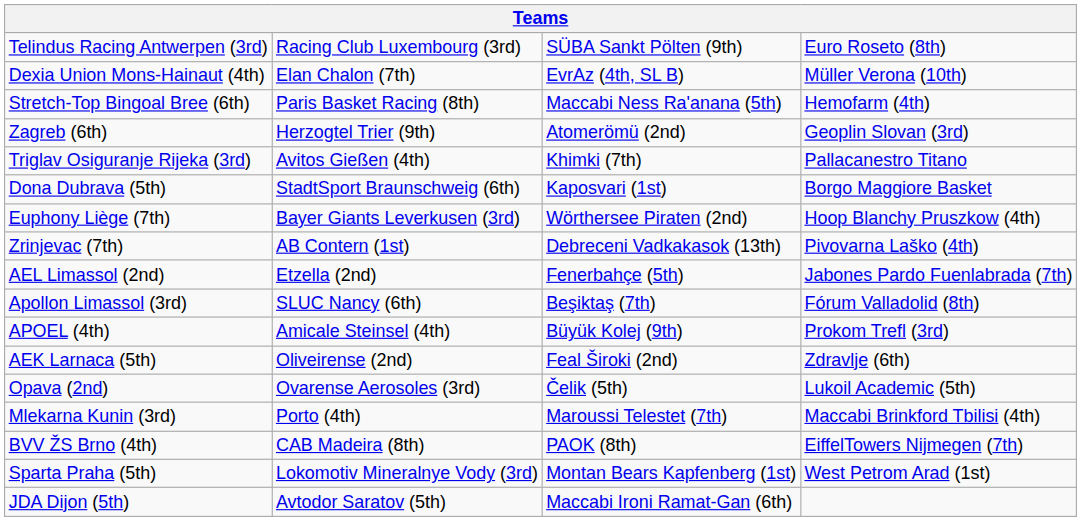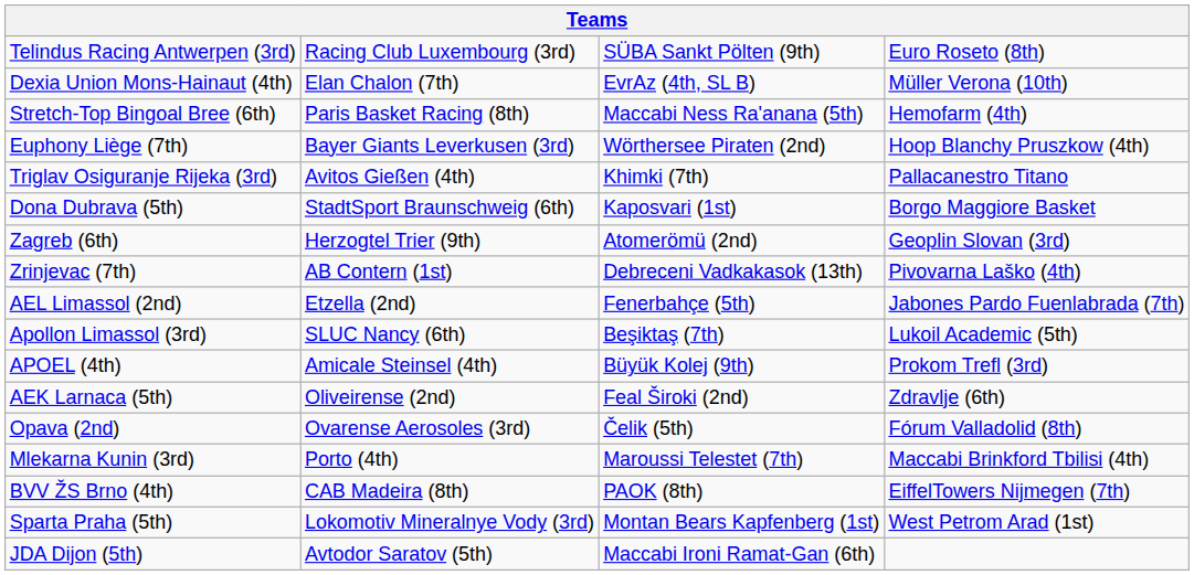 <table class="wikitable" style="white-space: nowrap;">
 <tr>
 <th colspan=4><a href='#'>Teams</a></th>
 </tr>
 <tr>
 <td width=210> <a href='#'>Telindus Racing Antwerpen</a> (<a href='#'>3rd</a>)</td>
 <td width=210> <a href='#'>Racing Club Luxembourg</a> (3rd)</td>
 <td width=210> <a href='#'>SÜBA Sankt Pölten</a> (9th)</td>
 <td width=210> <a href='#'>Euro Roseto</a> (<a href='#'>8th</a>)</td>
 </tr>
 <tr>
 <td width=210> <a href='#'>Dexia Union Mons-Hainaut</a> (4th)</td>
 <td width=210> <a href='#'>Elan Chalon</a> (7th)</td>
 <td width=210> <a href='#'>EvrAz</a> (<a href='#'>4th, SL B</a>)</td>
 <td width=210> <a href='#'>Müller Verona</a> (<a href='#'>10th</a>)</td>
 </tr>
 <tr>
 <td width=210> <a href='#'>Stretch-Top Bingoal Bree</a> (6th)</td>
 <td width=210> <a href='#'>Paris Basket Racing</a> (8th)</td>
 <td width=210> <a href='#'>Maccabi Ness Ra'anana</a> (<a href='#'>5th</a>)</td>
 <td width=210> <a href='#'>Hemofarm</a> (<a href='#'>4th</a>)</td>
 </tr>
 <tr>
-<td width=210> <a href='#'>Zagreb</a> (6th)</td>
-<td width=210> <a href='#'>Herzogtel Trier</a> (9th)</td>
-<td width=210> <a href='#'>Atomerömü</a> (2nd)</td>
-<td width=210> <a href='#'>Geoplin Slovan</a> (<a href='#'>3rd</a>)</td>
+<td width=210> <a href='#'>Euphony Liège</a> (7th)</td>
+<td width=210> <a href='#'>Bayer Giants Leverkusen</a> (<a href='#'>3rd</a>)</td>
+<td width=210> <a href='#'>Wörthersee Piraten</a> (2nd)</td>
+<td width=210> <a href='#'>Hoop Blanchy Pruszkow</a> (4th)</td>
 </tr>
 <tr>
 <td width=210> <a href='#'>Triglav Osiguranje Rijeka</a> (<a href='#'>3rd</a>)</td>
 <td width=210> <a href='#'>Avitos Gießen</a> (4th)</td>
 <td width=210> <a href='#'>Khimki</a> (7th)</td>
 <td width=210> <a href='#'>Pallacanestro Titano</a></td>
 </tr>
 <tr>
 <td width=210> <a href='#'>Dona Dubrava</a> (5th)</td>
 <td width=210> <a href='#'>StadtSport Braunschweig</a> (6th)</td>
 <td width=210> <a href='#'>Kaposvari</a> (<a href='#'>1st</a>)</td>
 <td width=210> <a href='#'>Borgo Maggiore Basket</a></td>
 </tr>
 <tr>
-<td width=210> <a href='#'>Euphony Liège</a> (7th)</td>
-<td width=210> <a href='#'>Bayer Giants Leverkusen</a> (<a href='#'>3rd</a>)</td>
-<td width=210> <a href='#'>Wörthersee Piraten</a> (2nd)</td>
-<td width=210> <a href='#'>Hoop Blanchy Pruszkow</a> (4th)</td>
+<td width=210> <a href='#'>Zagreb</a> (6th)</td>
+<td width=210> <a href='#'>Herzogtel Trier</a> (9th)</td>
+<td width=210> <a href='#'>Atomerömü</a> (2nd)</td>
+<td width=210> <a href='#'>Geoplin Slovan</a> (<a href='#'>3rd</a>)</td>
 </tr>
 <tr>
 <td width=210> <a href='#'>Zrinjevac</a> (7th)</td>
 <td width=210> <a href='#'>AB Contern</a> (<a href='#'>1st</a>)</td>
 <td width=210> <a href='#'>Debreceni Vadkakasok</a> (13th)</td>
 <td width=210> <a href='#'>Pivovarna Laško</a> (<a href='#'>4th</a>)</td>
 </tr>
 <tr>
 <td width=210> <a href='#'>AEL Limassol</a> (2nd)</td>
 <td width=210> <a href='#'>Etzella</a> (2nd)</td>
 <td width=210> <a href='#'>Fenerbahçe</a> (<a href='#'>5th</a>)</td>
 <td width=210> <a href='#'>Jabones Pardo Fuenlabrada</a> (<a href='#'>7th</a>)</td>
 </tr>
 <tr>
 <td width=210> <a href='#'>Apollon Limassol</a> (3rd)</td>
 <td width=210> <a href='#'>SLUC Nancy</a> (6th)</td>
 <td width=210> <a href='#'>Beşiktaş</a> (<a href='#'>7th</a>)</td>
-<td width=210> <a href='#'>Fórum Valladolid</a> (<a href='#'>8th</a>)</td>
+<td width=210> <a href='#'>Lukoil Academic</a> (5th)</td>
 </tr>
 <tr>
 <td width=210> <a href='#'>APOEL</a> (4th)</td>
 <td width=210> <a href='#'>Amicale Steinsel</a> (4th)</td>
 <td width=210> <a href='#'>Büyük Kolej</a> (<a href='#'>9th</a>)</td>
 <td width=210> <a href='#'>Prokom Trefl</a> (<a href='#'>3rd</a>)</td>
 </tr>
 <tr>
 <td width=210> <a href='#'>AEK Larnaca</a> (5th)</td>
 <td width=210> <a href='#'>Oliveirense</a> (2nd)</td>
 <td width=210> <a href='#'>Feal Široki</a> (2nd)</td>
 <td width=210> <a href='#'>Zdravlje</a> (6th)</td>
 </tr>
 <tr>
 <td width=210> <a href='#'>Opava</a> (<a href='#'>2nd</a>)</td>
 <td width=210> <a href='#'>Ovarense Aerosoles</a> (3rd)</td>
 <td width=210> <a href='#'>Čelik</a> (5th)</td>
-<td width=210> <a href='#'>Lukoil Academic</a> (5th)</td>
+<td width=210> <a href='#'>Fórum Valladolid</a> (<a href='#'>8th</a>)</td>
 </tr>
 <tr>
 <td width=210> <a href='#'>Mlekarna Kunin</a> (3rd)</td>
 <td width=210> <a href='#'>Porto</a> (4th)</td>
 <td width=210> <a href='#'>Maroussi Telestet</a> (<a href='#'>7th</a>)</td>
 <td width=210> <a href='#'>Maccabi Brinkford Tbilisi</a> (4th)</td>
 </tr>
 <tr>
 <td width=210> <a href='#'>BVV ŽS Brno</a> (4th)</td>
 <td width=210> <a href='#'>CAB Madeira</a> (8th)</td>
 <td width=210> <a href='#'>PAOK</a> (8th)</td>
 <td width=210> <a href='#'>EiffelTowers Nijmegen</a> (<a href='#'>7th</a>)</td>
 </tr>
 <tr>
 <td width=210> <a href='#'>Sparta Praha</a> (5th)</td>
 <td width=210> <a href='#'>Lokomotiv Mineralnye Vody</a> (<a href='#'>3rd</a>)</td>
 <td width=210> <a href='#'>Montan Bears Kapfenberg</a> (<a href='#'>1st</a>)</td>
 <td width=210> <a href='#'>West Petrom Arad</a> (1st)</td>
 </tr>
 <tr>
 <td width=210> <a href='#'>JDA Dijon</a> (<a href='#'>5th</a>)</td>
 <td width=210> <a href='#'>Avtodor Saratov</a> (5th)</td>
 <td width=210> <a href='#'>Maccabi Ironi Ramat-Gan</a> (6th)</td>
 <td></td>
 </tr>
 </table>
